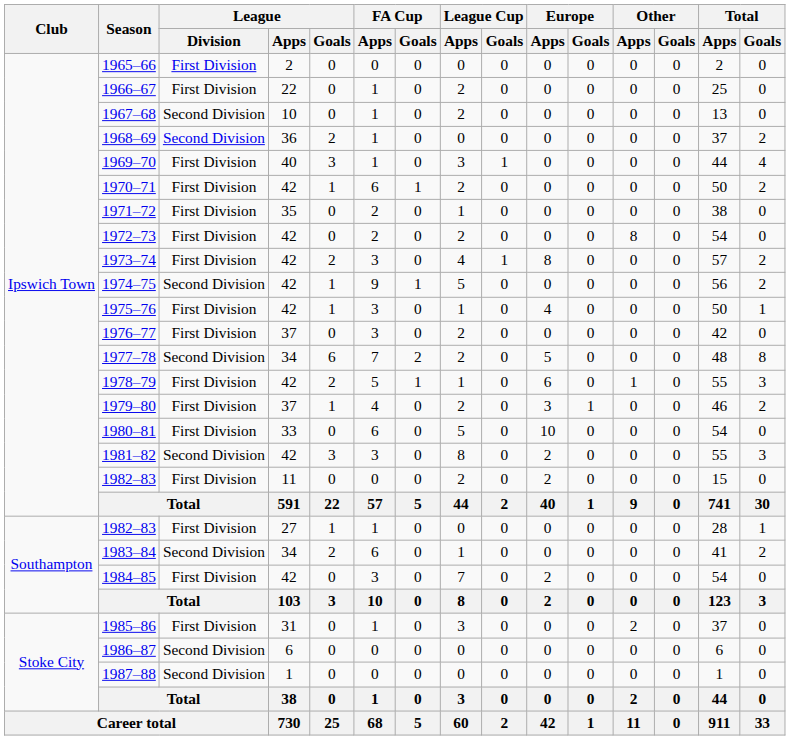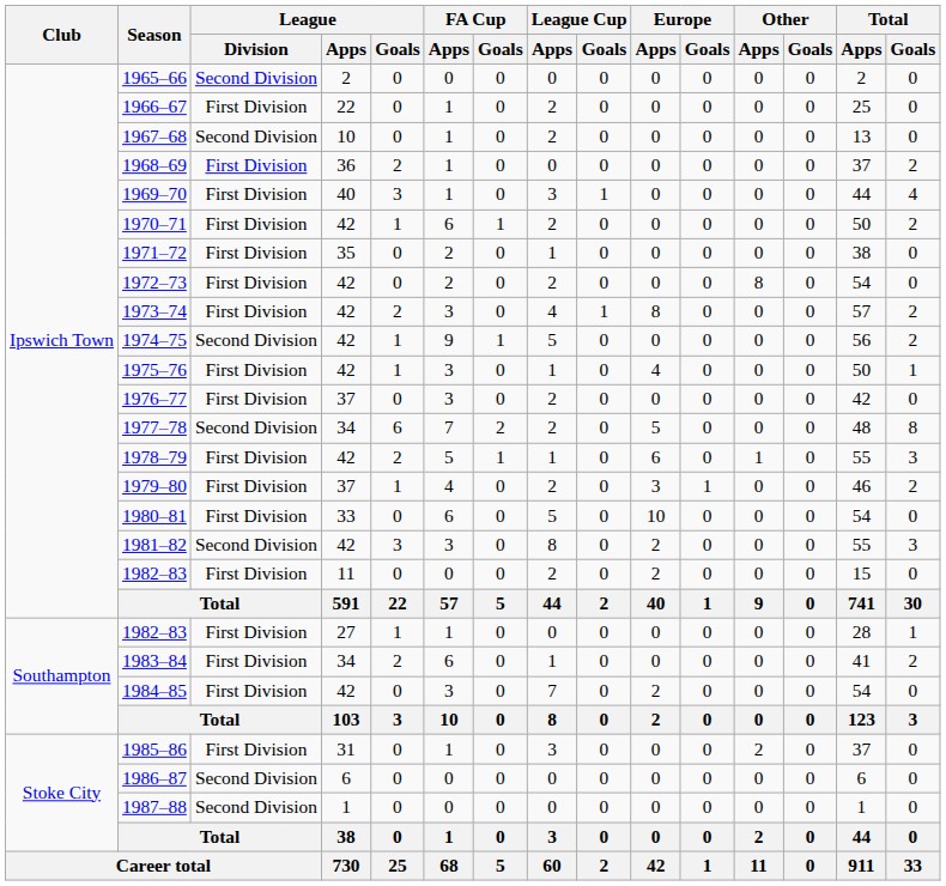 <table class="wikitable" style="text-align:center">
 <tr>
 <th rowspan="2">Club</th>
 <th rowspan="2">Season</th>
 <th colspan="3">League</th>
 <th colspan="2">FA Cup</th>
 <th colspan="2">League Cup</th>
 <th colspan="2">Europe</th>
 <th colspan="2">Other</th>
 <th colspan="2">Total</th>
 </tr>
 <tr>
 <th>Division</th>
 <th>Apps</th>
 <th>Goals</th>
 <th>Apps</th>
 <th>Goals</th>
 <th>Apps</th>
 <th>Goals</th>
 <th>Apps</th>
 <th>Goals</th>
 <th>Apps</th>
 <th>Goals</th>
 <th>Apps</th>
 <th>Goals</th>
 </tr>
 <tr>
 <td rowspan="19"><a href='#'>Ipswich Town</a></td>
 <td><a href='#'>1965–66</a></td>
-<td><a href='#'>First Division</a></td>
+<td><a href='#'>Second Division</a></td>
 <td>2</td>
 <td>0</td>
 <td>0</td>
 <td>0</td>
 <td>0</td>
 <td>0</td>
 <td>0</td>
 <td>0</td>
 <td>0</td>
 <td>0</td>
 <td>2</td>
 <td>0</td>
 </tr>
 <tr>
 <td><a href='#'>1966–67</a></td>
 <td>First Division</td>
 <td>22</td>
 <td>0</td>
 <td>1</td>
 <td>0</td>
 <td>2</td>
 <td>0</td>
 <td>0</td>
 <td>0</td>
 <td>0</td>
 <td>0</td>
 <td>25</td>
 <td>0</td>
 </tr>
 <tr>
 <td><a href='#'>1967–68</a></td>
 <td>Second Division</td>
 <td>10</td>
 <td>0</td>
 <td>1</td>
 <td>0</td>
 <td>2</td>
 <td>0</td>
 <td>0</td>
 <td>0</td>
 <td>0</td>
 <td>0</td>
 <td>13</td>
 <td>0</td>
 </tr>
 <tr>
 <td><a href='#'>1968–69</a></td>
-<td><a href='#'>Second Division</a></td>
+<td><a href='#'>First Division</a></td>
 <td>36</td>
 <td>2</td>
 <td>1</td>
 <td>0</td>
 <td>0</td>
 <td>0</td>
 <td>0</td>
 <td>0</td>
 <td>0</td>
 <td>0</td>
 <td>37</td>
 <td>2</td>
 </tr>
 <tr>
 <td><a href='#'>1969–70</a></td>
 <td>First Division</td>
 <td>40</td>
 <td>3</td>
 <td>1</td>
 <td>0</td>
 <td>3</td>
 <td>1</td>
 <td>0</td>
 <td>0</td>
 <td>0</td>
 <td>0</td>
 <td>44</td>
 <td>4</td>
 </tr>
 <tr>
 <td><a href='#'>1970–71</a></td>
 <td>First Division</td>
 <td>42</td>
 <td>1</td>
 <td>6</td>
 <td>1</td>
 <td>2</td>
 <td>0</td>
 <td>0</td>
 <td>0</td>
 <td>0</td>
 <td>0</td>
 <td>50</td>
 <td>2</td>
 </tr>
 <tr>
 <td><a href='#'>1971–72</a></td>
 <td>First Division</td>
 <td>35</td>
 <td>0</td>
 <td>2</td>
 <td>0</td>
 <td>1</td>
 <td>0</td>
 <td>0</td>
 <td>0</td>
 <td>0</td>
 <td>0</td>
 <td>38</td>
 <td>0</td>
 </tr>
 <tr>
 <td><a href='#'>1972–73</a></td>
 <td>First Division</td>
 <td>42</td>
 <td>0</td>
 <td>2</td>
 <td>0</td>
 <td>2</td>
 <td>0</td>
 <td>0</td>
 <td>0</td>
 <td>8</td>
 <td>0</td>
 <td>54</td>
 <td>0</td>
 </tr>
 <tr>
 <td><a href='#'>1973–74</a></td>
 <td>First Division</td>
 <td>42</td>
 <td>2</td>
 <td>3</td>
 <td>0</td>
 <td>4</td>
 <td>1</td>
 <td>8</td>
 <td>0</td>
 <td>0</td>
 <td>0</td>
 <td>57</td>
 <td>2</td>
 </tr>
 <tr>
 <td><a href='#'>1974–75</a></td>
 <td>Second Division</td>
 <td>42</td>
 <td>1</td>
 <td>9</td>
 <td>1</td>
 <td>5</td>
 <td>0</td>
 <td>0</td>
 <td>0</td>
 <td>0</td>
 <td>0</td>
 <td>56</td>
 <td>2</td>
 </tr>
 <tr>
 <td><a href='#'>1975–76</a></td>
 <td>First Division</td>
 <td>42</td>
 <td>1</td>
 <td>3</td>
 <td>0</td>
 <td>1</td>
 <td>0</td>
 <td>4</td>
 <td>0</td>
 <td>0</td>
 <td>0</td>
 <td>50</td>
 <td>1</td>
 </tr>
 <tr>
 <td><a href='#'>1976–77</a></td>
 <td>First Division</td>
 <td>37</td>
 <td>0</td>
 <td>3</td>
 <td>0</td>
 <td>2</td>
 <td>0</td>
 <td>0</td>
 <td>0</td>
 <td>0</td>
 <td>0</td>
 <td>42</td>
 <td>0</td>
 </tr>
 <tr>
 <td><a href='#'>1977–78</a></td>
 <td>Second Division</td>
 <td>34</td>
 <td>6</td>
 <td>7</td>
 <td>2</td>
 <td>2</td>
 <td>0</td>
 <td>5</td>
 <td>0</td>
 <td>0</td>
 <td>0</td>
 <td>48</td>
 <td>8</td>
 </tr>
 <tr>
 <td><a href='#'>1978–79</a></td>
 <td>First Division</td>
 <td>42</td>
 <td>2</td>
 <td>5</td>
 <td>1</td>
 <td>1</td>
 <td>0</td>
 <td>6</td>
 <td>0</td>
 <td>1</td>
 <td>0</td>
 <td>55</td>
 <td>3</td>
 </tr>
 <tr>
 <td><a href='#'>1979–80</a></td>
 <td>First Division</td>
 <td>37</td>
 <td>1</td>
 <td>4</td>
 <td>0</td>
 <td>2</td>
 <td>0</td>
 <td>3</td>
 <td>1</td>
 <td>0</td>
 <td>0</td>
 <td>46</td>
 <td>2</td>
 </tr>
 <tr>
 <td><a href='#'>1980–81</a></td>
 <td>First Division</td>
 <td>33</td>
 <td>0</td>
 <td>6</td>
 <td>0</td>
 <td>5</td>
 <td>0</td>
 <td>10</td>
 <td>0</td>
 <td>0</td>
 <td>0</td>
 <td>54</td>
 <td>0</td>
 </tr>
 <tr>
 <td><a href='#'>1981–82</a></td>
 <td>Second Division</td>
 <td>42</td>
 <td>3</td>
 <td>3</td>
 <td>0</td>
 <td>8</td>
 <td>0</td>
 <td>2</td>
 <td>0</td>
 <td>0</td>
 <td>0</td>
 <td>55</td>
 <td>3</td>
 </tr>
 <tr>
 <td><a href='#'>1982–83</a></td>
 <td>First Division</td>
 <td>11</td>
 <td>0</td>
 <td>0</td>
 <td>0</td>
 <td>2</td>
 <td>0</td>
 <td>2</td>
 <td>0</td>
 <td>0</td>
 <td>0</td>
 <td>15</td>
 <td>0</td>
 </tr>
 <tr>
 <th colspan="2">Total</th>
 <th>591</th>
 <th>22</th>
 <th>57</th>
 <th>5</th>
 <th>44</th>
 <th>2</th>
 <th>40</th>
 <th>1</th>
 <th>9</th>
 <th>0</th>
 <th>741</th>
 <th>30</th>
 </tr>
 <tr>
 <td rowspan="4"><a href='#'>Southampton</a></td>
 <td><a href='#'>1982–83</a></td>
 <td>First Division</td>
 <td>27</td>
 <td>1</td>
 <td>1</td>
 <td>0</td>
 <td>0</td>
 <td>0</td>
 <td>0</td>
 <td>0</td>
 <td>0</td>
 <td>0</td>
 <td>28</td>
 <td>1</td>
 </tr>
 <tr>
 <td><a href='#'>1983–84</a></td>
-<td>Second Division</td>
+<td>First Division</td>
 <td>34</td>
 <td>2</td>
 <td>6</td>
 <td>0</td>
 <td>1</td>
 <td>0</td>
 <td>0</td>
 <td>0</td>
 <td>0</td>
 <td>0</td>
 <td>41</td>
 <td>2</td>
 </tr>
 <tr>
 <td><a href='#'>1984–85</a></td>
 <td>First Division</td>
 <td>42</td>
 <td>0</td>
 <td>3</td>
 <td>0</td>
 <td>7</td>
 <td>0</td>
 <td>2</td>
 <td>0</td>
 <td>0</td>
 <td>0</td>
 <td>54</td>
 <td>0</td>
 </tr>
 <tr>
 <th colspan="2">Total</th>
 <th>103</th>
 <th>3</th>
 <th>10</th>
 <th>0</th>
 <th>8</th>
 <th>0</th>
 <th>2</th>
 <th>0</th>
 <th>0</th>
 <th>0</th>
 <th>123</th>
 <th>3</th>
 </tr>
 <tr>
 <td rowspan="4"><a href='#'>Stoke City</a></td>
 <td><a href='#'>1985–86</a></td>
 <td>First Division</td>
 <td>31</td>
 <td>0</td>
 <td>1</td>
 <td>0</td>
 <td>3</td>
 <td>0</td>
 <td>0</td>
 <td>0</td>
 <td>2</td>
 <td>0</td>
 <td>37</td>
 <td>0</td>
 </tr>
 <tr>
 <td><a href='#'>1986–87</a></td>
 <td>Second Division</td>
 <td>6</td>
 <td>0</td>
 <td>0</td>
 <td>0</td>
 <td>0</td>
 <td>0</td>
 <td>0</td>
 <td>0</td>
 <td>0</td>
 <td>0</td>
 <td>6</td>
 <td>0</td>
 </tr>
 <tr>
 <td><a href='#'>1987–88</a></td>
 <td>Second Division</td>
 <td>1</td>
 <td>0</td>
 <td>0</td>
 <td>0</td>
 <td>0</td>
 <td>0</td>
 <td>0</td>
 <td>0</td>
 <td>0</td>
 <td>0</td>
 <td>1</td>
 <td>0</td>
 </tr>
 <tr>
 <th colspan="2">Total</th>
 <th>38</th>
 <th>0</th>
 <th>1</th>
 <th>0</th>
 <th>3</th>
 <th>0</th>
 <th>0</th>
 <th>0</th>
 <th>2</th>
 <th>0</th>
 <th>44</th>
 <th>0</th>
 </tr>
 <tr>
 <th colspan="3">Career total</th>
 <th>730</th>
 <th>25</th>
 <th>68</th>
 <th>5</th>
 <th>60</th>
 <th>2</th>
 <th>42</th>
 <th>1</th>
 <th>11</th>
 <th>0</th>
 <th>911</th>
 <th>33</th>
 </tr>
 </table>
